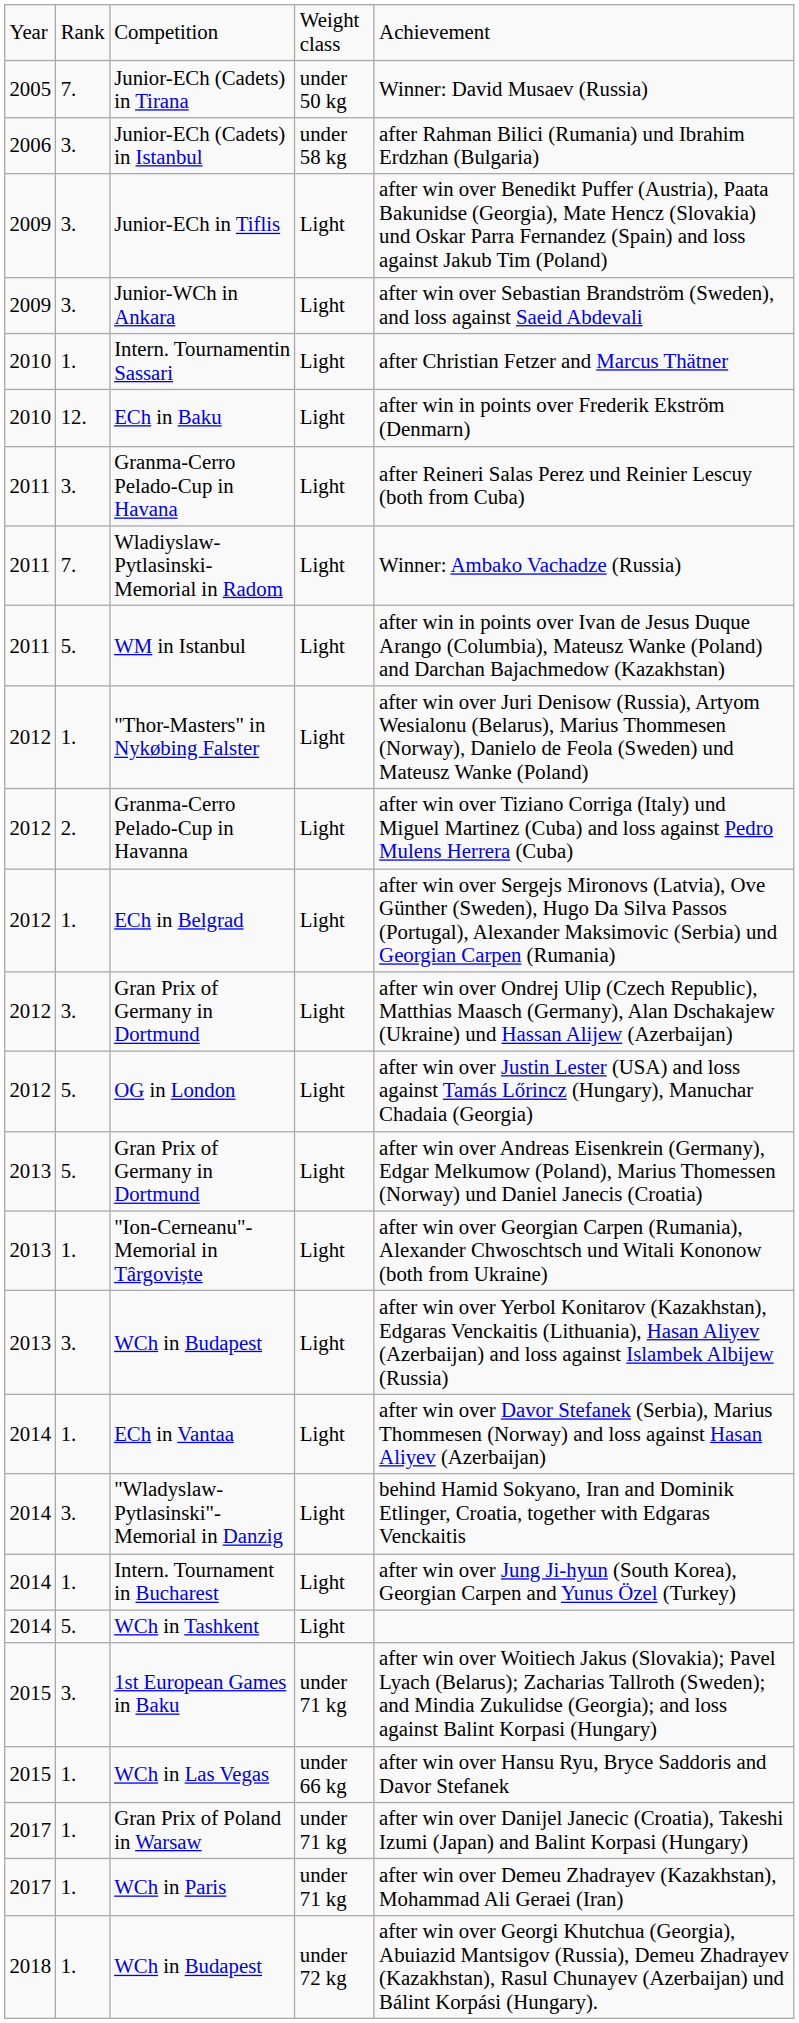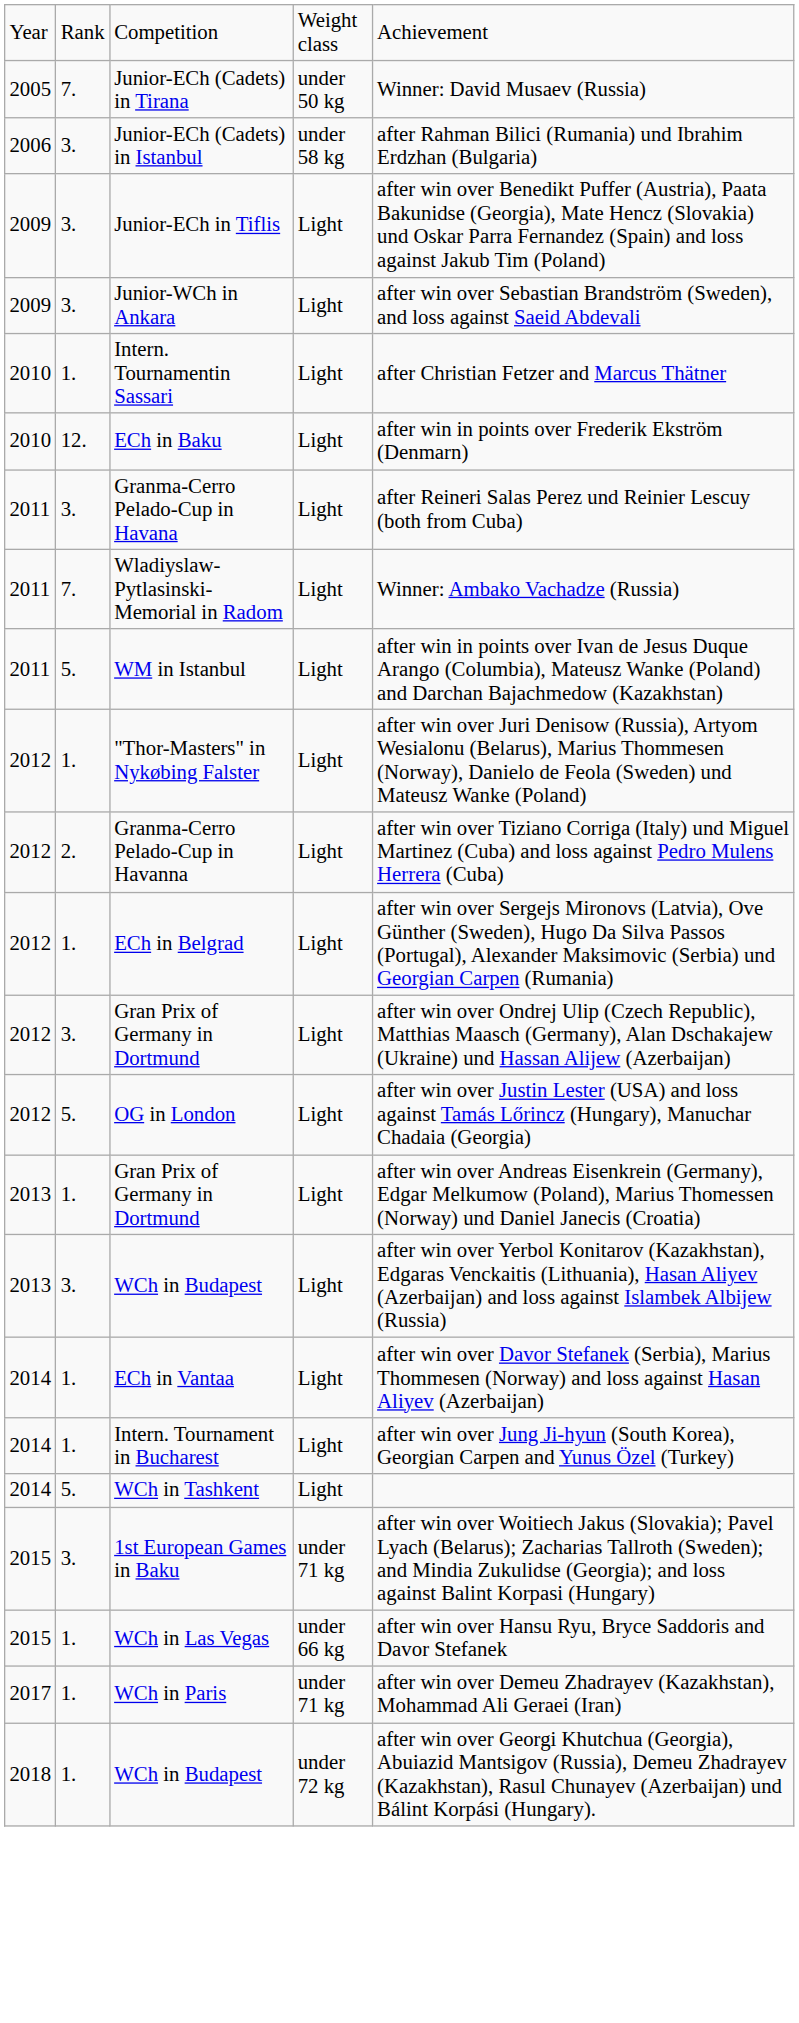 <table class="wikitable">
 <tr>
 <td>Year</td>
 <td>Rank</td>
 <td>Competition</td>
 <td>Weight class</td>
 <td>Achievement</td>
 </tr>
 <tr>
 <td>2005</td>
 <td>7.</td>
 <td>Junior-ECh (Cadets) in <a href='#'>Tirana</a></td>
 <td>under 50 kg</td>
 <td>Winner: David Musaev (Russia)</td>
 </tr>
 <tr>
 <td>2006</td>
 <td>3.</td>
 <td>Junior-ECh (Cadets) in <a href='#'>Istanbul</a></td>
 <td>under 58 kg</td>
 <td>after Rahman Bilici (Rumania) und Ibrahim Erdzhan (Bulgaria)</td>
 </tr>
 <tr>
 <td>2009</td>
 <td>3.</td>
 <td>Junior-ECh in <a href='#'>Tiflis</a></td>
 <td>Light</td>
 <td>after win over Benedikt Puffer (Austria), Paata Bakunidse (Georgia), Mate Hencz (Slovakia) und Oskar Parra Fernandez (Spain) and loss against Jakub Tim (Poland)</td>
 </tr>
 <tr>
 <td>2009</td>
 <td>3.</td>
 <td>Junior-WCh in <a href='#'>Ankara</a></td>
 <td>Light</td>
 <td>after win over Sebastian Brandström (Sweden), and loss against <a href='#'>Saeid Abdevali</a></td>
 </tr>
 <tr>
 <td>2010</td>
 <td>1.</td>
 <td>Intern. Tournamentin <a href='#'>Sassari</a></td>
 <td>Light</td>
 <td>after Christian Fetzer and <a href='#'>Marcus Thätner</a></td>
 </tr>
 <tr>
 <td>2010</td>
 <td>12.</td>
 <td><a href='#'>ECh</a> in <a href='#'>Baku</a></td>
 <td>Light</td>
 <td>after win in points over Frederik Ekström (Denmarn)</td>
 </tr>
 <tr>
 <td>2011</td>
 <td>3.</td>
 <td>Granma-Cerro Pelado-Cup in <a href='#'>Havana</a></td>
 <td>Light</td>
 <td>after Reineri Salas Perez und Reinier Lescuy (both from Cuba)</td>
 </tr>
 <tr>
 <td>2011</td>
 <td>7.</td>
 <td>Wladiyslaw-Pytlasinski-Memorial in <a href='#'>Radom</a></td>
 <td>Light</td>
 <td>Winner: <a href='#'>Ambako Vachadze</a> (Russia)</td>
 </tr>
 <tr>
 <td>2011</td>
 <td>5.</td>
 <td><a href='#'>WM</a> in Istanbul</td>
 <td>Light</td>
 <td>after win in points over Ivan de Jesus Duque Arango (Columbia), Mateusz Wanke (Poland) and Darchan Bajachmedow (Kazakhstan)</td>
 </tr>
 <tr>
 <td>2012</td>
 <td>1.</td>
 <td>"Thor-Masters" in <a href='#'>Nykøbing Falster</a></td>
 <td>Light</td>
 <td>after win over Juri Denisow (Russia), Artyom Wesialonu (Belarus), Marius Thommesen (Norway), Danielo de Feola (Sweden) und Mateusz Wanke (Poland)</td>
 </tr>
 <tr>
 <td>2012</td>
 <td>2.</td>
 <td>Granma-Cerro Pelado-Cup in Havanna</td>
 <td>Light</td>
 <td>after win over Tiziano Corriga (Italy) und Miguel Martinez (Cuba) and loss against <a href='#'>Pedro Mulens Herrera</a> (Cuba)</td>
 </tr>
 <tr>
 <td>2012</td>
 <td>1.</td>
 <td><a href='#'>ECh</a> in <a href='#'>Belgrad</a></td>
 <td>Light</td>
 <td>after win over Sergejs Mironovs (Latvia), Ove Günther (Sweden), Hugo Da Silva Passos (Portugal), Alexander Maksimovic (Serbia) und <a href='#'>Georgian Carpen</a> (Rumania)</td>
 </tr>
 <tr>
 <td>2012</td>
 <td>3.</td>
 <td>Gran Prix of Germany in <a href='#'>Dortmund</a></td>
 <td>Light</td>
 <td>after win over Ondrej Ulip (Czech Republic), Matthias Maasch (Germany), Alan Dschakajew (Ukraine) und <a href='#'>Hassan Alijew</a> (Azerbaijan)</td>
 </tr>
 <tr>
 <td>2012</td>
 <td>5.</td>
 <td><a href='#'>OG</a> in <a href='#'>London</a></td>
 <td>Light</td>
 <td>after win over <a href='#'>Justin Lester</a> (USA) and loss against <a href='#'>Tamás Lőrincz</a> (Hungary), Manuchar Chadaia (Georgia)</td>
 </tr>
 <tr>
 <td>2013</td>
-<td>5.</td>
+<td>1.</td>
 <td>Gran Prix of Germany in <a href='#'>Dortmund</a></td>
 <td>Light</td>
 <td>after win over Andreas Eisenkrein (Germany), Edgar Melkumow (Poland), Marius Thomessen (Norway) und Daniel Janecis (Croatia)</td>
-</tr>
-<tr>
-<td>2013</td>
-<td>1.</td>
-<td>"Ion-Cerneanu"-Memorial in <a href='#'>Târgoviște</a></td>
-<td>Light</td>
-<td>after win over Georgian Carpen (Rumania), Alexander Chwoschtsch und Witali Kononow (both from Ukraine)</td>
 </tr>
 <tr>
 <td>2013</td>
 <td>3.</td>
 <td><a href='#'>WCh</a> in <a href='#'>Budapest</a></td>
 <td>Light</td>
 <td>after win over Yerbol Konitarov (Kazakhstan), Edgaras Venckaitis (Lithuania), <a href='#'>Hasan Aliyev</a> (Azerbaijan) and loss against <a href='#'>Islambek Albijew</a> (Russia)</td>
 </tr>
 <tr>
 <td>2014</td>
 <td>1.</td>
 <td><a href='#'>ECh</a> in <a href='#'>Vantaa</a></td>
 <td>Light</td>
 <td>after win over <a href='#'>Davor Stefanek</a> (Serbia), Marius Thommesen (Norway) and loss against <a href='#'>Hasan Aliyev</a> (Azerbaijan)</td>
-</tr>
-<tr>
-<td>2014</td>
-<td>3.</td>
-<td>"Wladyslaw-Pytlasinski"-Memorial in <a href='#'>Danzig</a></td>
-<td>Light</td>
-<td>behind Hamid Sokyano, Iran and Dominik Etlinger, Croatia, together with Edgaras Venckaitis</td>
 </tr>
 <tr>
 <td>2014</td>
 <td>1.</td>
 <td>Intern. Tournament in <a href='#'>Bucharest</a></td>
 <td>Light</td>
 <td>after win over <a href='#'>Jung Ji-hyun</a> (South Korea), Georgian Carpen and <a href='#'>Yunus Özel</a> (Turkey)</td>
 </tr>
 <tr>
 <td>2014</td>
 <td>5.</td>
 <td><a href='#'>WCh</a> in <a href='#'>Tashkent</a></td>
 <td>Light</td>
 <td></td>
 </tr>
 <tr>
 <td>2015</td>
 <td>3.</td>
 <td><a href='#'>1st European Games</a> in <a href='#'>Baku</a></td>
 <td>under 71 kg</td>
 <td>after win over Woitiech Jakus (Slovakia); Pavel Lyach (Belarus); Zacharias Tallroth (Sweden); and Mindia Zukulidse (Georgia); and loss against  Balint Korpasi (Hungary)</td>
 </tr>
 <tr>
 <td>2015</td>
 <td>1.</td>
 <td><a href='#'>WCh</a> in <a href='#'>Las Vegas</a></td>
 <td>under 66 kg</td>
 <td>after win over Hansu Ryu, Bryce Saddoris and Davor Stefanek</td>
 </tr>
 <tr>
 <td>2017</td>
 <td>1.</td>
-<td>Gran Prix of Poland in <a href='#'>Warsaw</a></td>
-<td>under 71 kg</td>
-<td>after win over Danijel Janecic (Croatia), Takeshi Izumi (Japan) and Balint Korpasi (Hungary)</td>
-</tr>
-<tr>
-<td>2017</td>
-<td>1.</td>
 <td><a href='#'>WCh</a> in <a href='#'>Paris</a></td>
 <td>under 71 kg</td>
 <td>after win over Demeu Zhadrayev (Kazakhstan), Mohammad Ali Geraei (Iran)</td>
 </tr>
 <tr>
 <td>2018</td>
 <td>1.</td>
 <td><a href='#'>WCh</a> in <a href='#'>Budapest</a></td>
 <td>under 72 kg</td>
 <td>after win over Georgi Khutchua (Georgia), Abuiazid Mantsigov (Russia), Demeu Zhadrayev (Kazakhstan), Rasul Chunayev (Azerbaijan) und Bálint Korpási (Hungary).</td>
 </tr>
 </table>
